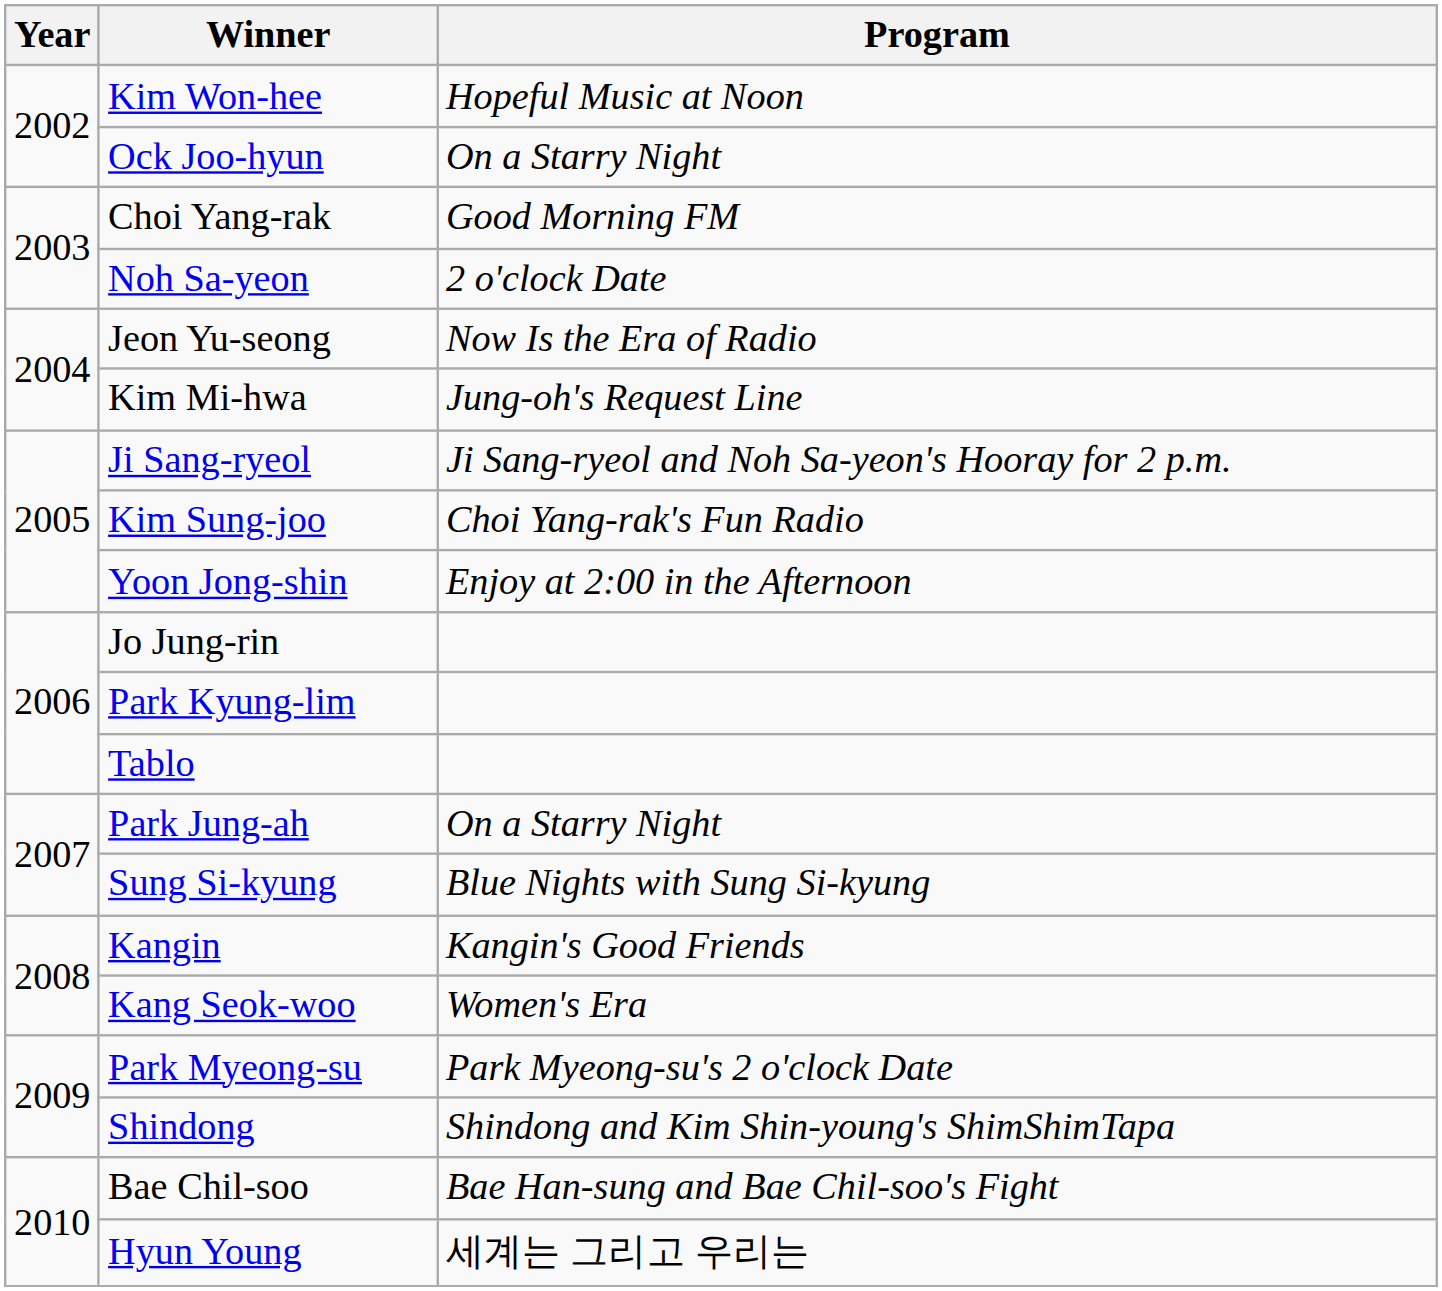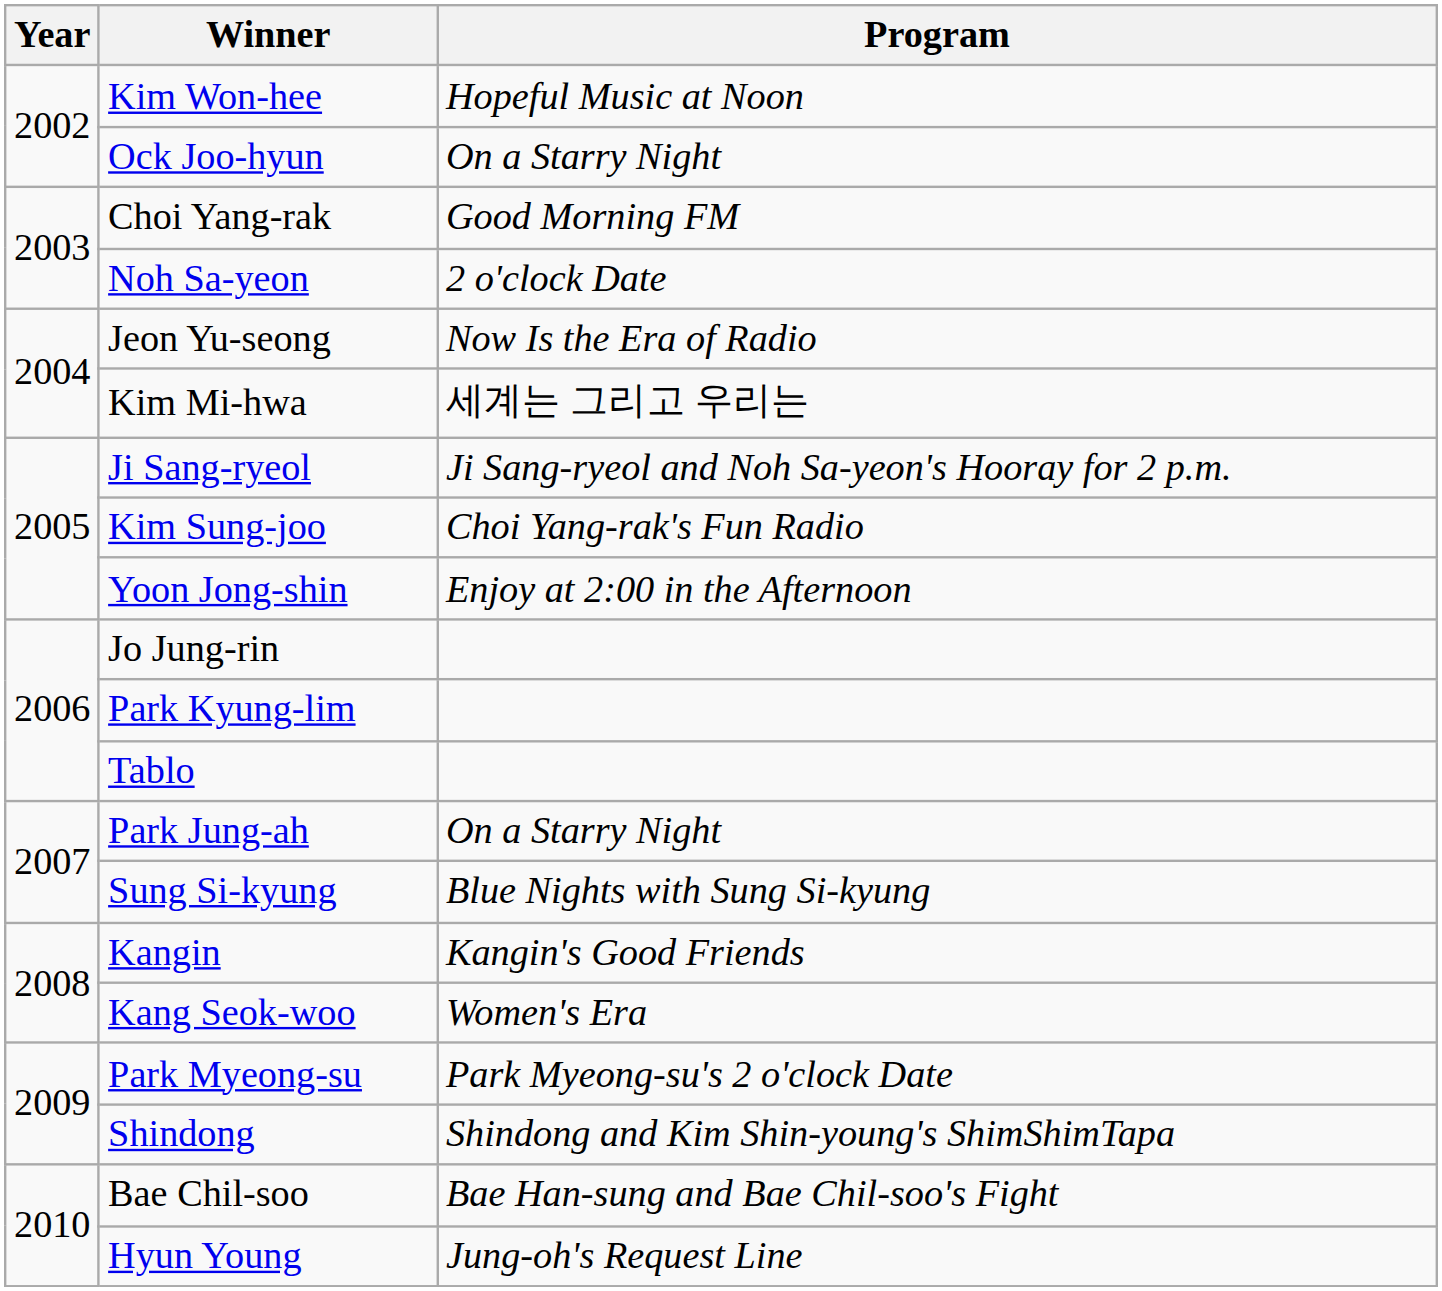 <table class="wikitable" style="width:600px">
 <tr>
 <th width=10>Year</th>
 <th>Winner</th>
 <th>Program</th>
 </tr>
 <tr>
 <td rowspan=2>2002</td>
 <td><a href='#'>Kim Won-hee</a></td>
 <td><em>Hopeful Music at Noon</em></td>
 </tr>
 <tr>
 <td><a href='#'>Ock Joo-hyun</a></td>
 <td><em>On a Starry Night</em></td>
 </tr>
 <tr>
 <td rowspan=2>2003</td>
 <td>Choi Yang-rak</td>
 <td><em>Good Morning FM</em></td>
 </tr>
 <tr>
 <td><a href='#'>Noh Sa-yeon</a></td>
 <td><em>2 o'clock Date</em></td>
 </tr>
 <tr>
 <td rowspan=2>2004</td>
 <td>Jeon Yu-seong</td>
 <td><em>Now Is the Era of Radio</em></td>
 </tr>
 <tr>
 <td>Kim Mi-hwa</td>
-<td><em>Jung-oh's Request Line</em></td>
+<td>세계는 그리고 우리는</td>
 </tr>
 <tr>
 <td rowspan=3>2005</td>
 <td><a href='#'>Ji Sang-ryeol</a></td>
 <td><em>Ji Sang-ryeol and Noh Sa-yeon's Hooray for 2 p.m.</em></td>
 </tr>
 <tr>
 <td><a href='#'>Kim Sung-joo</a></td>
 <td><em>Choi Yang-rak's Fun Radio</em></td>
 </tr>
 <tr>
 <td><a href='#'>Yoon Jong-shin</a></td>
 <td><em>Enjoy at 2:00 in the Afternoon</em></td>
 </tr>
 <tr>
 <td rowspan=3>2006</td>
 <td>Jo Jung-rin</td>
 <td></td>
 </tr>
 <tr>
 <td><a href='#'>Park Kyung-lim</a></td>
 <td></td>
 </tr>
 <tr>
 <td><a href='#'>Tablo</a></td>
 <td></td>
 </tr>
 <tr>
 <td rowspan=2>2007</td>
 <td><a href='#'>Park Jung-ah</a></td>
 <td><em>On a Starry Night</em></td>
 </tr>
 <tr>
 <td><a href='#'>Sung Si-kyung</a></td>
 <td><em>Blue Nights with Sung Si-kyung</em></td>
 </tr>
 <tr>
 <td rowspan=2>2008</td>
 <td><a href='#'>Kangin</a></td>
 <td><em>Kangin's Good Friends</em></td>
 </tr>
 <tr>
 <td><a href='#'>Kang Seok-woo</a></td>
 <td><em>Women's Era</em></td>
 </tr>
 <tr>
 <td rowspan=2>2009</td>
 <td><a href='#'>Park Myeong-su</a></td>
 <td><em>Park Myeong-su's 2 o'clock Date</em></td>
 </tr>
 <tr>
 <td><a href='#'>Shindong</a></td>
 <td><em>Shindong and Kim Shin-young's ShimShimTapa</em></td>
 </tr>
 <tr>
 <td rowspan=2>2010</td>
 <td>Bae Chil-soo</td>
 <td><em>Bae Han-sung and Bae Chil-soo's Fight</em></td>
 </tr>
 <tr>
 <td><a href='#'>Hyun Young</a></td>
-<td>세계는 그리고 우리는</td>
+<td><em>Jung-oh's Request Line</em></td>
 </tr>
 </table>
